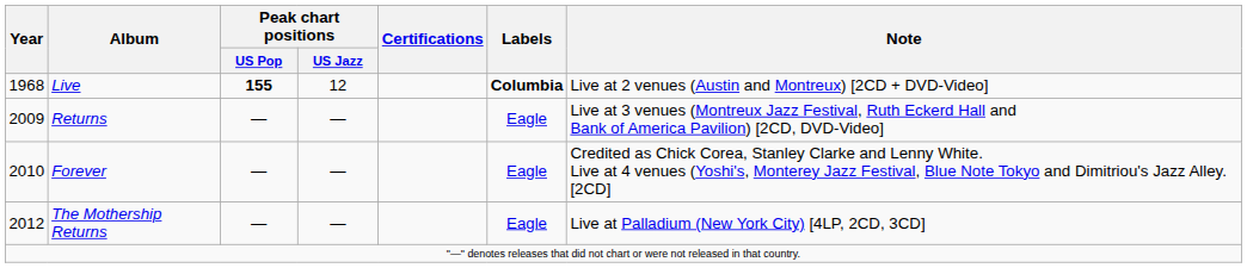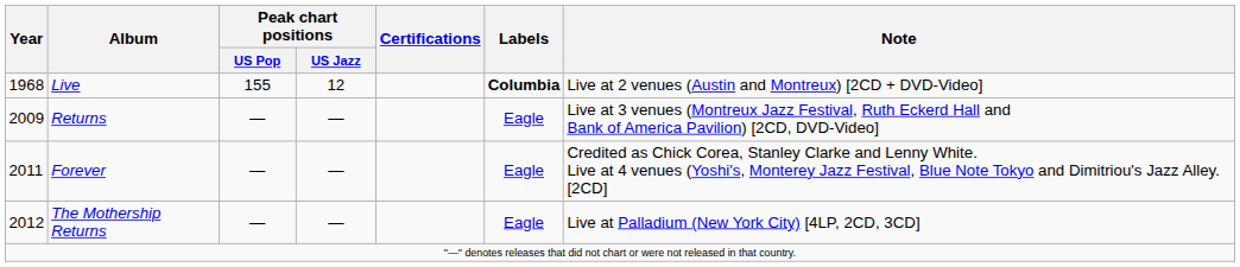 <table class="wikitable">
 <tr>
 <th rowspan="2">Year</th>
 <th rowspan="2">Album</th>
 <th colspan="2">Peak chart positions</th>
 <th rowspan="2"><a href='#'>Certifications</a></th>
 <th rowspan="2">Labels</th>
 <th rowspan="2">Note</th>
 </tr>
 <tr>
 <th><small><a href='#'>US Pop</a></small><br></th>
 <th><small><a href='#'>US Jazz</a></small><br></th>
 </tr>
 <tr>
 <td>1968</td>
 <td><em><a href='#'>Live</a></em></td>
-<td align="center"><strong>155</strong></td>
+<td align="center">155</td>
 <td align="center">12</td>
 <td align="center"></td>
 <td align="center"><strong>Columbia</strong></td>
 <td>Live at 2 venues (<a href='#'>Austin</a> and <a href='#'>Montreux</a>) [2CD + DVD-Video]</td>
 </tr>
 <tr>
 <td>2009</td>
 <td><em><a href='#'>Returns</a></em></td>
 <td align="center">—</td>
 <td align="center">—</td>
 <td align="center"></td>
 <td align="center"><a href='#'>Eagle</a></td>
 <td>Live at 3 venues (<a href='#'>Montreux Jazz Festival</a>, <a href='#'>Ruth Eckerd Hall</a> and<br><a href='#'>Bank of America Pavilion</a>) [2CD, DVD-Video]</td>
 </tr>
 <tr>
-<td>2010</td>
+<td>2011</td>
 <td><em><a href='#'>Forever</a></em></td>
 <td align="center">—</td>
 <td align="center">—</td>
 <td align="center"></td>
 <td align="center"><a href='#'>Eagle</a></td>
 <td>Credited as Chick Corea, Stanley Clarke and Lenny White.<br>Live at 4 venues (<a href='#'>Yoshi's</a>, <a href='#'>Monterey Jazz Festival</a>, <a href='#'>Blue Note Tokyo</a> and Dimitriou's Jazz Alley. [2CD]</td>
 </tr>
 <tr>
 <td>2012</td>
 <td><em><a href='#'>The Mothership Returns</a></em></td>
 <td align="center">—</td>
 <td align="center">—</td>
 <td align="center"></td>
 <td align="center"><a href='#'>Eagle</a></td>
 <td>Live at <a href='#'>Palladium (New York City)</a> [4LP, 2CD, 3CD]</td>
 </tr>
 <tr>
 <td colspan="7" style="font-size: 8pt; text-align: center">"—" denotes releases that did not chart or were not released in that country.</td>
 </tr>
 </table>
